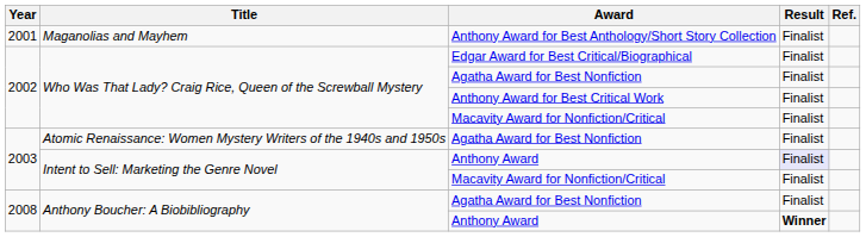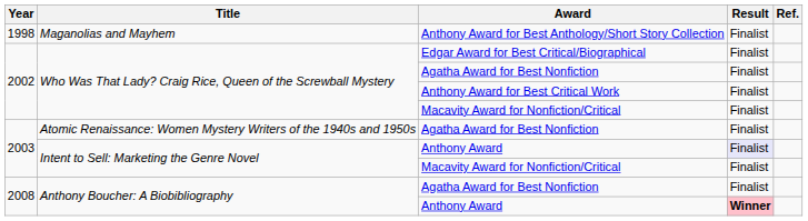 <table class="wikitable sortable">
 <tr>
 <th>Year</th>
 <th>Title</th>
 <th>Award</th>
 <th>Result</th>
 <th>Ref.</th>
 </tr>
 <tr>
-<td rowspan="1">2001</td>
+<td rowspan="1">1998</td>
 <td rowspan="1"><em>Maganolias and Mayhem</em></td>
 <td><a href='#'>Anthony Award for Best Anthology/Short Story Collection</a></td>
 <td>Finalist</td>
 <td></td>
 </tr>
 <tr>
 <td rowspan="4">2002</td>
 <td rowspan="4"><em>Who Was That Lady? Craig Rice, Queen of the Screwball Mystery</em></td>
 <td><a href='#'>Edgar Award for Best Critical/Biographical</a></td>
 <td>Finalist</td>
 <td></td>
 </tr>
 <tr>
 <td><a href='#'>Agatha Award for Best Nonfiction</a></td>
 <td>Finalist</td>
 <td></td>
 </tr>
 <tr>
 <td><a href='#'>Anthony Award for Best Critical Work</a></td>
 <td>Finalist</td>
 <td></td>
 </tr>
 <tr>
 <td><a href='#'>Macavity Award for Nonfiction/Critical</a></td>
 <td>Finalist</td>
 <td></td>
 </tr>
 <tr>
 <td rowspan="3">2003</td>
 <td><em>Atomic Renaissance: Women Mystery Writers of the 1940s and 1950s</em></td>
 <td rowspan="1"><a href='#'>Agatha Award for Best Nonfiction</a></td>
 <td rowspan="1">Finalist</td>
 <td></td>
 </tr>
 <tr>
 <td rowspan="2"><em>Intent to Sell: Marketing the Genre Novel</em></td>
 <td><a href='#'>Anthony Award</a></td>
 <td style="background: lavender;">Finalist</td>
 <td></td>
 </tr>
 <tr>
 <td><a href='#'>Macavity Award for Nonfiction/Critical</a></td>
 <td>Finalist</td>
 <td></td>
 </tr>
 <tr>
 <td rowspan="3">2008</td>
 <td rowspan="3"><em>Anthony Boucher: A Biobibliography</em></td>
 <td><a href='#'>Agatha Award for Best Nonfiction</a></td>
 <td>Finalist</td>
 <td></td>
 </tr>
 <tr>
 <td><a href='#'>Anthony Award</a></td>
-<td><strong>Winner</strong></td>
+<td style="background: pink;"><strong>Winner</strong></td>
 <td></td>
 </tr>
 </table>
